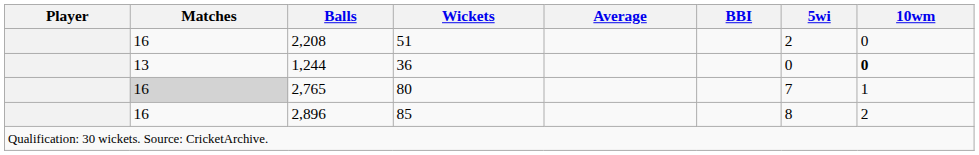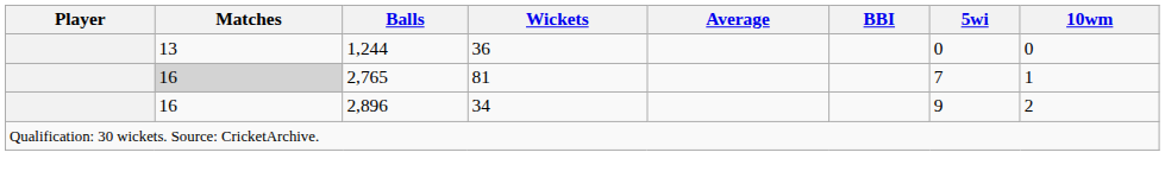 <table class="wikitable sortable plainrowheaders" style="width:80%;">
 <tr>
 <th>Player</th>
 <th>Matches</th>
 <th><a href='#'>Balls</a></th>
 <th><a href='#'>Wickets</a></th>
 <th><a href='#'>Average</a></th>
 <th><a href='#'>BBI</a></th>
 <th><a href='#'>5wi</a></th>
 <th><a href='#'>10wm</a></th>
 </tr>
 <tr>
 <th scope="row"></th>
-<td>16</td>
-<td>2,208</td>
-<td>51</td>
-<td></td>
-<td></td>
-<td>2</td>
-<td>0</td>
-</tr>
-<tr>
-<th scope="row"></th>
 <td>13</td>
 <td>1,244</td>
 <td>36</td>
 <td></td>
 <td></td>
 <td>0</td>
-<td><strong>0</strong></td>
+<td>0</td>
 </tr>
 <tr>
 <th scope="row"></th>
 <td style="background: lightgrey;">16</td>
 <td>2,765</td>
-<td>80</td>
+<td>81</td>
 <td></td>
 <td></td>
 <td>7</td>
 <td>1</td>
 </tr>
 <tr>
 <th scope="row"></th>
 <td>16</td>
 <td>2,896</td>
-<td>85</td>
+<td>34</td>
 <td></td>
 <td></td>
-<td>8</td>
+<td>9</td>
 <td>2</td>
 </tr>
 <tr class="sortbottom">
 <td colspan="8"><small>Qualification: 30 wickets. Source: CricketArchive.</small></td>
 </tr>
 </table>
